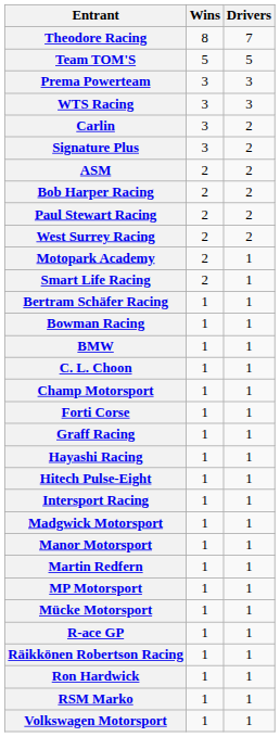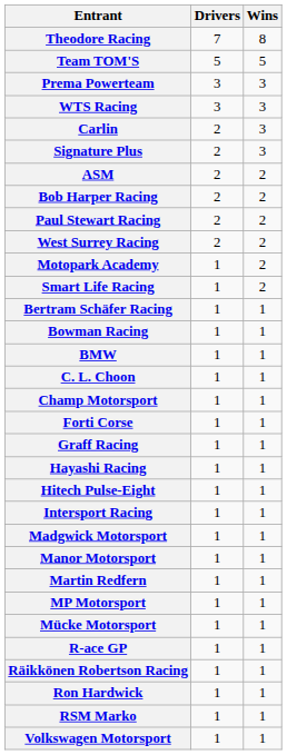 <table class="sortable wikitable plainrowheaders" style="text-align:center">
 <tr>
 <th scope=col>Entrant</th>
+<th scope=col data-sort-type=number>Drivers</th>
 <th scope=col data-sort-type=number>Wins</th>
-<th scope=col data-sort-type=number>Drivers</th>
 </tr>
 <tr>
 <th scope=row><a href='#'>Theodore Racing</a></th>
+<td>7</td>
 <td>8</td>
-<td>7</td>
 </tr>
 <tr>
 <th scope=row><a href='#'>Team TOM'S</a></th>
 <td>5</td>
 <td>5</td>
 </tr>
 <tr>
 <th scope=row><a href='#'>Prema Powerteam</a></th>
 <td>3</td>
 <td>3</td>
 </tr>
 <tr>
 <th scope=row><a href='#'>WTS Racing</a></th>
 <td>3</td>
 <td>3</td>
 </tr>
 <tr>
 <th scope=row><a href='#'>Carlin</a></th>
+<td>2</td>
 <td>3</td>
-<td>2</td>
 </tr>
 <tr>
 <th scope=row><a href='#'>Signature Plus</a></th>
+<td>2</td>
 <td>3</td>
-<td>2</td>
 </tr>
 <tr>
 <th scope=row><a href='#'>ASM</a></th>
 <td>2</td>
 <td>2</td>
 </tr>
 <tr>
 <th scope=row><a href='#'>Bob Harper Racing</a></th>
 <td>2</td>
 <td>2</td>
 </tr>
 <tr>
 <th scope=row><a href='#'>Paul Stewart Racing</a></th>
 <td>2</td>
 <td>2</td>
 </tr>
 <tr>
 <th scope=row><a href='#'>West Surrey Racing</a></th>
 <td>2</td>
 <td>2</td>
 </tr>
 <tr>
 <th scope=row><a href='#'>Motopark Academy</a></th>
+<td>1</td>
 <td>2</td>
-<td>1</td>
 </tr>
 <tr>
 <th scope=row><a href='#'>Smart Life Racing</a></th>
+<td>1</td>
 <td>2</td>
-<td>1</td>
 </tr>
 <tr>
 <th scope=row><a href='#'>Bertram Schäfer Racing</a></th>
 <td>1</td>
 <td>1</td>
 </tr>
 <tr>
 <th scope=row><a href='#'>Bowman Racing</a></th>
 <td>1</td>
 <td>1</td>
 </tr>
 <tr>
 <th scope=row><a href='#'>BMW</a></th>
 <td>1</td>
 <td>1</td>
 </tr>
 <tr>
 <th scope=row><a href='#'>C. L. Choon</a></th>
 <td>1</td>
 <td>1</td>
 </tr>
 <tr>
 <th scope=row><a href='#'>Champ Motorsport</a></th>
 <td>1</td>
 <td>1</td>
 </tr>
 <tr>
 <th scope=row><a href='#'>Forti Corse</a></th>
 <td>1</td>
 <td>1</td>
 </tr>
 <tr>
 <th scope=row><a href='#'>Graff Racing</a></th>
 <td>1</td>
 <td>1</td>
 </tr>
 <tr>
 <th scope=row><a href='#'>Hayashi Racing</a></th>
 <td>1</td>
 <td>1</td>
 </tr>
 <tr>
 <th scope=row><a href='#'>Hitech Pulse-Eight</a></th>
 <td>1</td>
 <td>1</td>
 </tr>
 <tr>
 <th scope=row><a href='#'>Intersport Racing</a></th>
 <td>1</td>
 <td>1</td>
 </tr>
 <tr>
 <th scope=row><a href='#'>Madgwick Motorsport</a></th>
 <td>1</td>
 <td>1</td>
 </tr>
 <tr>
 <th scope=row><a href='#'>Manor Motorsport</a></th>
 <td>1</td>
 <td>1</td>
 </tr>
 <tr>
 <th scope=row><a href='#'>Martin Redfern</a></th>
 <td>1</td>
 <td>1</td>
 </tr>
 <tr>
 <th scope=row><a href='#'>MP Motorsport</a></th>
 <td>1</td>
 <td>1</td>
 </tr>
 <tr>
 <th scope=row><a href='#'>Mücke Motorsport</a></th>
 <td>1</td>
 <td>1</td>
 </tr>
 <tr>
 <th scope=row><a href='#'>R-ace GP</a></th>
 <td>1</td>
 <td>1</td>
 </tr>
 <tr>
 <th scope=row><a href='#'>Räikkönen Robertson Racing</a></th>
 <td>1</td>
 <td>1</td>
 </tr>
 <tr>
 <th scope=row><a href='#'>Ron Hardwick</a></th>
 <td>1</td>
 <td>1</td>
 </tr>
 <tr>
 <th scope=row><a href='#'>RSM Marko</a></th>
 <td>1</td>
 <td>1</td>
 </tr>
 <tr>
 <th scope=row><a href='#'>Volkswagen Motorsport</a></th>
 <td>1</td>
 <td>1</td>
 </tr>
 </table>
